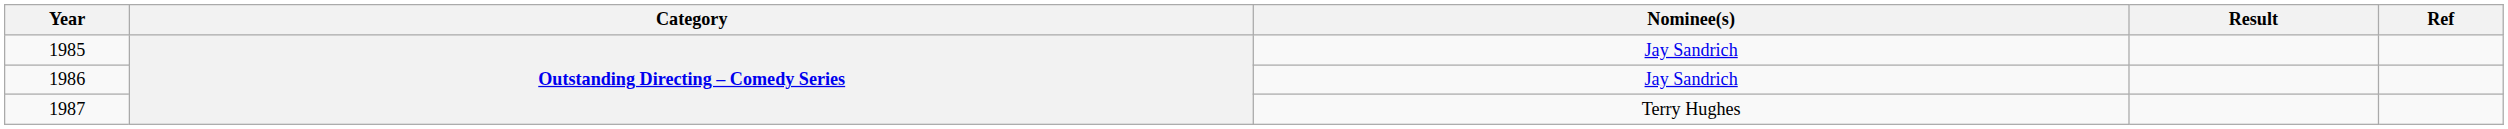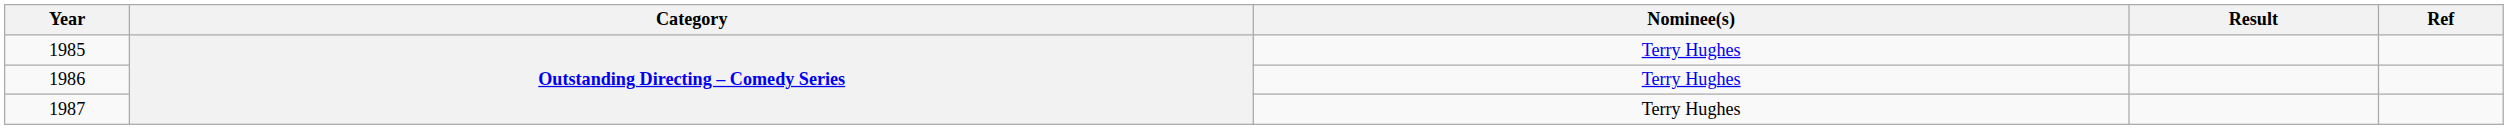 <table class="wikitable plainrowheaders" style="font-size: 90%; text-align:center" width=100%>
 <tr>
 <th scope="col" width="5%">Year</th>
 <th scope="col" width="45%">Category</th>
 <th scope="col" width="35%">Nominee(s)</th>
 <th scope="col" width="10%">Result</th>
 <th scope="col" width="5%">Ref</th>
 </tr>
 <tr>
 <td align=center>1985</td>
 <th scope="row" style="text-align:center" rowspan=10><a href='#'>Outstanding Directing – Comedy Series</a></th>
-<td><a href='#'>Jay Sandrich</a><br></td>
+<td><a href='#'>Terry Hughes</a><br></td>
 <td></td>
 <td></td>
 </tr>
 <tr>
 <td align=center>1986</td>
-<td><a href='#'>Jay Sandrich</a><br></td>
+<td><a href='#'>Terry Hughes</a><br></td>
 <td></td>
 <td></td>
 </tr>
 <tr>
 <td align=center>1987</td>
 <td>Terry Hughes<br></td>
 <td></td>
 <td></td>
 </tr>
 </table>
